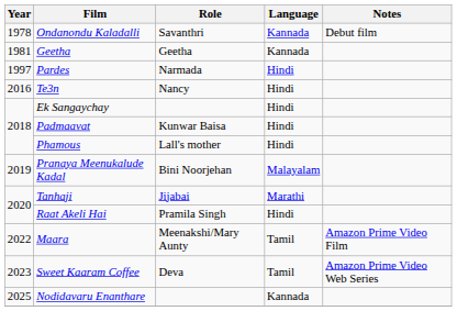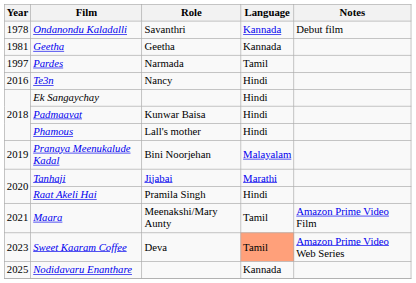 <table class="wikitable">
 <tr>
 <th>Year</th>
 <th>Film</th>
 <th>Role</th>
 <th>Language</th>
 <th>Notes</th>
 </tr>
 <tr>
 <td>1978</td>
 <td><em><a href='#'>Ondanondu Kaladalli</a></em></td>
 <td>Savanthri</td>
 <td><a href='#'>Kannada</a></td>
 <td>Debut film</td>
 </tr>
 <tr>
 <td>1981</td>
 <td><em><a href='#'>Geetha</a></em></td>
 <td>Geetha</td>
 <td>Kannada</td>
 <td></td>
 </tr>
 <tr>
 <td>1997</td>
 <td><em><a href='#'>Pardes</a></em></td>
 <td>Narmada</td>
-<td><a href='#'>Hindi</a></td>
+<td>Tamil</td>
 <td></td>
 </tr>
 <tr>
 <td>2016</td>
 <td><em><a href='#'>Te3n</a></em></td>
 <td>Nancy</td>
 <td>Hindi</td>
 <td></td>
 </tr>
 <tr>
 <td rowspan=3>2018</td>
 <td><em>Ek Sangaychay</em></td>
 <td></td>
 <td>Hindi</td>
 <td></td>
 </tr>
 <tr>
 <td><em><a href='#'>Padmaavat</a></em></td>
 <td>Kunwar Baisa</td>
 <td>Hindi</td>
 <td></td>
 </tr>
 <tr>
 <td><em><a href='#'>Phamous</a></em></td>
 <td>Lall's mother</td>
 <td>Hindi</td>
 <td></td>
 </tr>
 <tr>
 <td>2019</td>
 <td><em><a href='#'>Pranaya Meenukalude Kadal</a></em></td>
 <td>Bini Noorjehan</td>
 <td><a href='#'>Malayalam</a></td>
 <td></td>
 </tr>
 <tr>
 <td rowspan=2>2020</td>
 <td><em><a href='#'>Tanhaji</a></em></td>
 <td><a href='#'>Jijabai</a></td>
 <td><a href='#'>Marathi</a></td>
 <td></td>
 </tr>
 <tr>
 <td><em><a href='#'>Raat Akeli Hai</a></em></td>
 <td>Pramila Singh</td>
 <td>Hindi</td>
 <td></td>
 </tr>
 <tr>
-<td>2022</td>
+<td>2021</td>
 <td><em><a href='#'>Maara</a></em></td>
 <td>Meenakshi/Mary Aunty</td>
 <td>Tamil</td>
 <td><a href='#'>Amazon Prime Video</a> Film</td>
 </tr>
 <tr>
 <td>2023</td>
 <td><em><a href='#'>Sweet Kaaram Coffee</a></em></td>
 <td>Deva</td>
-<td>Tamil</td>
+<td style="background: lightsalmon;">Tamil</td>
 <td><a href='#'>Amazon Prime Video</a> Web Series</td>
 </tr>
 <tr>
 <td>2025</td>
 <td><em><a href='#'>Nodidavaru Enanthare</a></em></td>
 <td></td>
 <td>Kannada</td>
 <td></td>
 </tr>
 <tr>
 </tr>
 </table>
